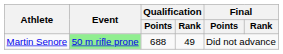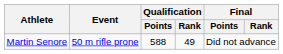 <table class="wikitable" style="font-size:90%">
 <tr>
 <th rowspan="2">Athlete</th>
 <th rowspan="2">Event</th>
 <th colspan=2>Qualification</th>
 <th colspan=2>Final</th>
 </tr>
 <tr style="font-size:95%">
 <th>Points</th>
 <th>Rank</th>
 <th>Points</th>
 <th>Rank</th>
 </tr>
 <tr align=center>
 <td align=left><a href='#'>Martin Senore</a></td>
-<td align=left style="background: lightgreen;"><a href='#'>50 m rifle prone</a></td>
-<td>688</td>
+<td align=left><a href='#'>50 m rifle prone</a></td>
+<td>588</td>
 <td>49</td>
 <td colspan=2>Did not advance</td>
 </tr>
 </table>
